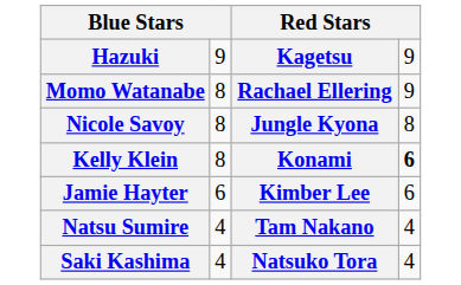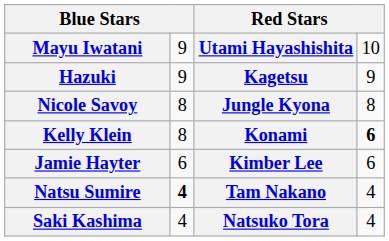 <table class="wikitable" style="margin: 1em auto 1em auto;text-align:center">
 <tr>
 <th colspan="2" style="width:50%">Blue Stars</th>
 <th colspan="2" style="width:50%">Red Stars</th>
 </tr>
 <tr>
+<th><a href='#'>Mayu Iwatani</a></th>
+<td>9</td>
+<th><a href='#'>Utami Hayashishita</a></th>
+<td>10</td>
+</tr>
+<tr>
 <th><a href='#'>Hazuki</a></th>
 <td>9</td>
 <th><a href='#'>Kagetsu</a></th>
-<td>9</td>
-</tr>
-<tr>
-<th><a href='#'>Momo Watanabe</a></th>
-<td>8</td>
-<th><a href='#'>Rachael Ellering</a></th>
 <td>9</td>
 </tr>
 <tr>
 <th><a href='#'>Nicole Savoy</a></th>
 <td>8</td>
 <th><a href='#'>Jungle Kyona</a></th>
 <td>8</td>
 </tr>
 <tr>
 <th><a href='#'>Kelly Klein</a></th>
 <td>8</td>
 <th><a href='#'>Konami</a></th>
 <td><strong>6</strong></td>
 </tr>
 <tr>
 <th><a href='#'>Jamie Hayter</a></th>
 <td>6</td>
 <th><a href='#'>Kimber Lee</a></th>
 <td>6</td>
 </tr>
 <tr>
 <th><a href='#'>Natsu Sumire</a></th>
-<td>4</td>
+<td><strong>4</strong></td>
 <th><a href='#'>Tam Nakano</a></th>
 <td>4</td>
 </tr>
 <tr>
 <th><a href='#'>Saki Kashima</a></th>
 <td>4</td>
 <th><a href='#'>Natsuko Tora</a></th>
 <td>4</td>
 </tr>
 </table>
